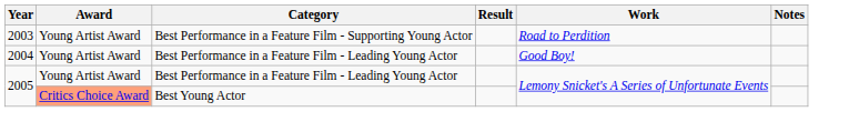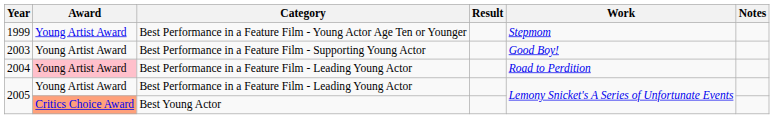 <table class="wikitable">
 <tr>
 <th>Year</th>
 <th>Award</th>
 <th>Category</th>
 <th>Result</th>
 <th>Work</th>
 <th>Notes</th>
 </tr>
 <tr>
+<td>1999</td>
+<td><a href='#'>Young Artist Award</a></td>
+<td>Best Performance in a Feature Film - Young Actor Age Ten or Younger</td>
+<td></td>
+<td><em><a href='#'>Stepmom</a></em></td>
+<td style="text-align:center;"></td>
+</tr>
+<tr>
 <td>2003</td>
 <td>Young Artist Award</td>
 <td>Best Performance in a Feature Film - Supporting Young Actor</td>
 <td></td>
-<td><em><a href='#'>Road to Perdition</a></em></td>
+<td><em><a href='#'>Good Boy!</a></em></td>
 <td style="text-align:center;"></td>
 </tr>
 <tr>
 <td>2004</td>
-<td>Young Artist Award</td>
+<td style="background: pink;">Young Artist Award</td>
 <td>Best Performance in a Feature Film - Leading Young Actor</td>
 <td></td>
-<td><em><a href='#'>Good Boy!</a></em></td>
+<td><em><a href='#'>Road to Perdition</a></em></td>
 <td style="text-align:center;"></td>
 </tr>
 <tr>
 <td rowspan="2">2005</td>
 <td>Young Artist Award</td>
 <td>Best Performance in a Feature Film - Leading Young Actor</td>
 <td></td>
 <td rowspan = "2"><em><a href='#'>Lemony Snicket's A Series of Unfortunate Events</a></em></td>
 <td style="text-align:center;"></td>
 </tr>
 <tr>
 <td style="background: lightsalmon;"><a href='#'>Critics Choice Award</a></td>
 <td>Best Young Actor</td>
 <td></td>
 <td style="text-align:center;"></td>
 </tr>
 </table>
